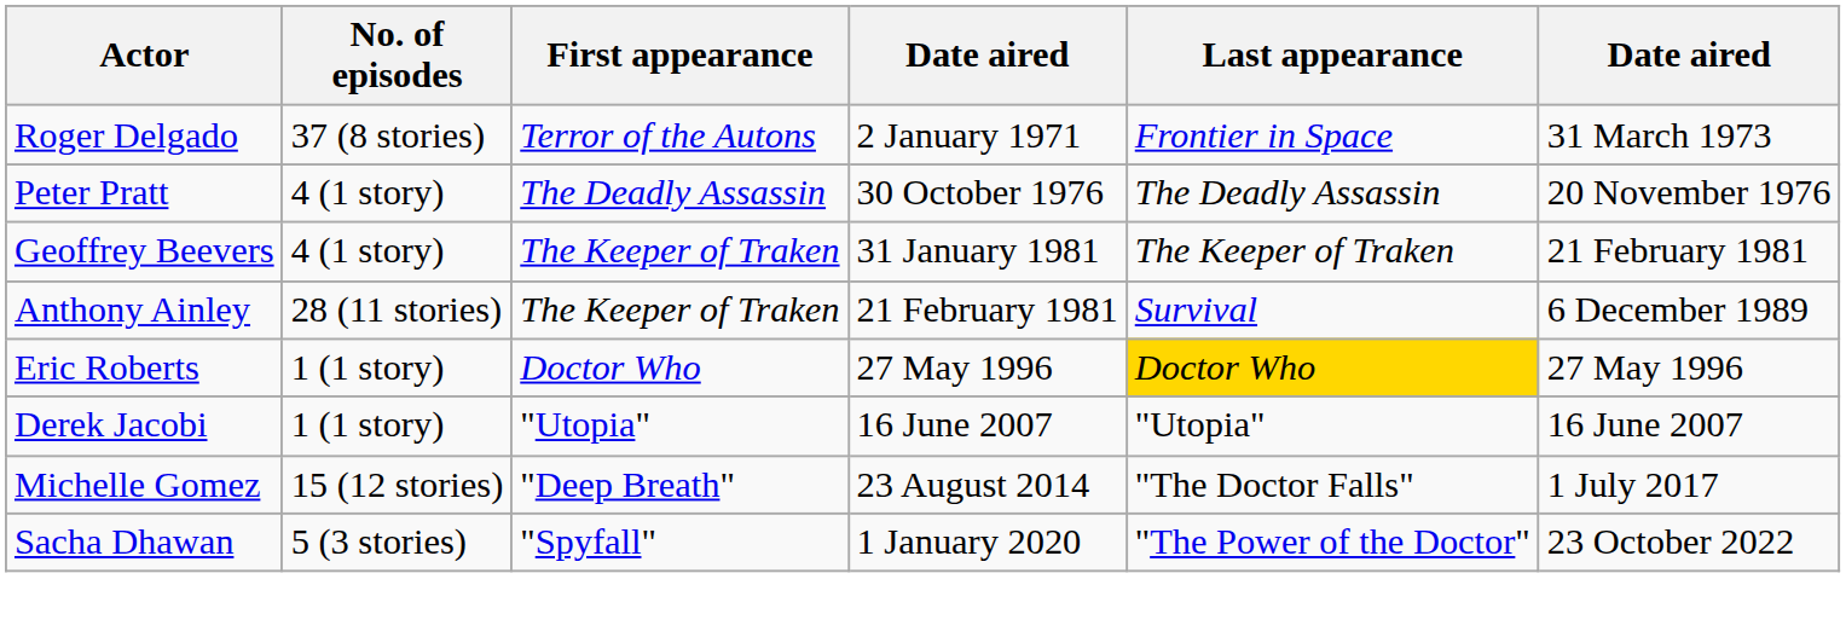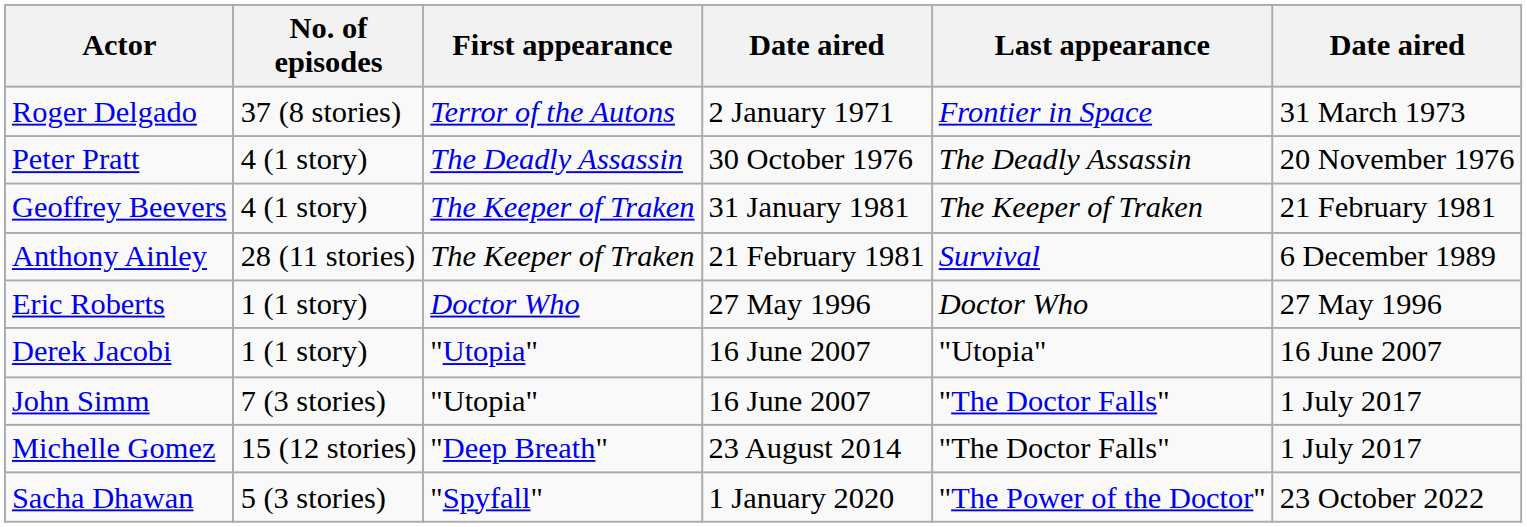 <table class="wikitable">
 <tr>
 <th>Actor</th>
 <th>No. of<br>episodes</th>
 <th>First appearance</th>
 <th>Date aired</th>
 <th>Last appearance</th>
 <th>Date aired</th>
 </tr>
 <tr>
 <td><a href='#'>Roger Delgado</a></td>
 <td>37 (8 stories)</td>
 <td><em><a href='#'>Terror of the Autons</a></em></td>
 <td>2 January 1971</td>
 <td><em><a href='#'>Frontier in Space</a></em></td>
 <td>31 March 1973</td>
 </tr>
 <tr>
 <td><a href='#'>Peter Pratt</a></td>
 <td>4 (1 story)</td>
 <td><em><a href='#'>The Deadly Assassin</a></em></td>
 <td>30 October 1976</td>
 <td><em>The Deadly Assassin</em></td>
 <td>20 November 1976</td>
 </tr>
 <tr>
 <td><a href='#'>Geoffrey Beevers</a></td>
 <td>4 (1 story)</td>
 <td><em><a href='#'>The Keeper of Traken</a></em></td>
 <td>31 January 1981</td>
 <td><em>The Keeper of Traken</em></td>
 <td>21 February 1981</td>
 </tr>
 <tr>
 <td><a href='#'>Anthony Ainley</a></td>
 <td>28 (11 stories)</td>
 <td><em>The Keeper of Traken</em></td>
 <td>21 February 1981</td>
 <td><em><a href='#'>Survival</a></em></td>
 <td>6 December 1989</td>
 </tr>
 <tr>
 <td><a href='#'>Eric Roberts</a></td>
 <td>1 (1 story)</td>
 <td><em><a href='#'>Doctor Who</a></em></td>
 <td>27 May 1996</td>
-<td style="background: gold;"><em>Doctor Who</em></td>
+<td><em>Doctor Who</em></td>
 <td>27 May 1996</td>
 </tr>
 <tr>
 <td><a href='#'>Derek Jacobi</a></td>
 <td>1 (1 story)</td>
 <td>"<a href='#'>Utopia</a>"</td>
 <td>16 June 2007</td>
 <td>"Utopia"</td>
 <td>16 June 2007</td>
+</tr>
+<tr>
+<td><a href='#'>John Simm</a></td>
+<td>7 (3 stories)</td>
+<td>"Utopia"</td>
+<td>16 June 2007</td>
+<td>"<a href='#'>The Doctor Falls</a>"</td>
+<td>1 July 2017</td>
 </tr>
 <tr>
 <td><a href='#'>Michelle Gomez</a></td>
 <td>15 (12 stories)</td>
 <td>"<a href='#'>Deep Breath</a>"</td>
 <td>23 August 2014</td>
 <td>"The Doctor Falls"</td>
 <td>1 July 2017</td>
 </tr>
 <tr>
 <td><a href='#'>Sacha Dhawan</a></td>
 <td>5 (3 stories)</td>
 <td>"<a href='#'>Spyfall</a>"</td>
 <td>1 January 2020</td>
 <td>"<a href='#'>The Power of the Doctor</a>"</td>
 <td>23 October  2022</td>
 </tr>
 </table>
